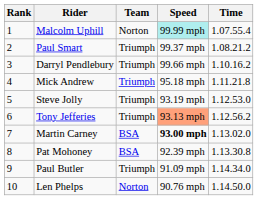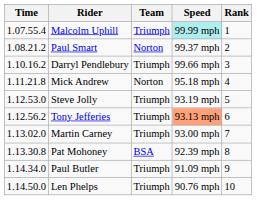 <table class="wikitable" style="font-size: 95%;">
 <tr style="background:#efefef;">
-<th>Rank</th>
+<th>Time</th>
 <th>Rider</th>
 <th>Team</th>
 <th>Speed</th>
-<th>Time</th>
+<th>Rank</th>
 </tr>
 <tr>
+<td>1.07.55.4</td>
+<td> <a href='#'>Malcolm Uphill</a></td>
+<td><a href='#'>Triumph</a></td>
+<td style="background: paleturquoise;">99.99 mph</td>
 <td>1</td>
-<td> <a href='#'>Malcolm Uphill</a></td>
-<td>Norton</td>
-<td style="background: paleturquoise;">99.99 mph</td>
-<td>1.07.55.4</td>
 </tr>
 <tr>
+<td>1.08.21.2</td>
+<td> <a href='#'>Paul Smart</a></td>
+<td><a href='#'>Norton</a></td>
+<td>99.37 mph</td>
 <td>2</td>
-<td> <a href='#'>Paul Smart</a></td>
-<td>Triumph</td>
-<td>99.37 mph</td>
-<td>1.08.21.2</td>
 </tr>
 <tr>
-<td>3</td>
+<td>1.10.16.2</td>
 <td> 	Darryl Pendlebury</td>
 <td>Triumph</td>
 <td>99.66 mph</td>
-<td>1.10.16.2</td>
+<td>3</td>
 </tr>
 <tr>
+<td>1.11.21.8</td>
+<td> 	Mick Andrew</td>
+<td>Norton</td>
+<td>95.18 mph</td>
 <td>4</td>
-<td> 	Mick Andrew</td>
-<td><a href='#'>Triumph</a></td>
-<td>95.18 mph</td>
-<td>1.11.21.8</td>
 </tr>
 <tr>
-<td>5</td>
+<td>1.12.53.0</td>
 <td> 	Steve Jolly</td>
 <td>Triumph</td>
 <td>93.19 mph</td>
-<td>1.12.53.0</td>
+<td>5</td>
 </tr>
 <tr>
-<td>6</td>
+<td>1.12.56.2</td>
 <td> <a href='#'>Tony Jefferies</a></td>
 <td>Triumph</td>
 <td style="background: lightsalmon;">93.13 mph</td>
-<td>1.12.56.2</td>
+<td>6</td>
 </tr>
 <tr>
+<td>1.13.02.0</td>
+<td>  Martin Carney</td>
+<td>Triumph</td>
+<td>93.00 mph</td>
 <td>7</td>
-<td>  Martin Carney</td>
-<td><a href='#'>BSA</a></td>
-<td><strong>93.00 mph</strong></td>
-<td>1.13.02.0</td>
 </tr>
 <tr>
-<td>8</td>
+<td>1.13.30.8</td>
 <td> 	Pat Mohoney</td>
 <td><a href='#'>BSA</a></td>
 <td>92.39 mph</td>
-<td>1.13.30.8</td>
+<td>8</td>
 </tr>
 <tr>
-<td>9</td>
+<td>1.14.34.0</td>
 <td> 	Paul Butler</td>
 <td>Triumph</td>
 <td>91.09 mph</td>
-<td>1.14.34.0</td>
+<td>9</td>
 </tr>
 <tr>
+<td>1.14.50.0</td>
+<td> 	Len Phelps</td>
+<td>Triumph</td>
+<td>90.76 mph</td>
 <td>10</td>
-<td> 	Len Phelps</td>
-<td><a href='#'>Norton</a></td>
-<td>90.76 mph</td>
-<td>1.14.50.0</td>
 </tr>
 </table>
